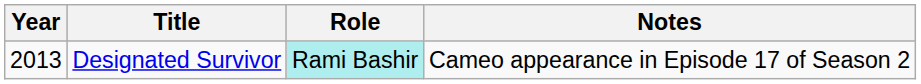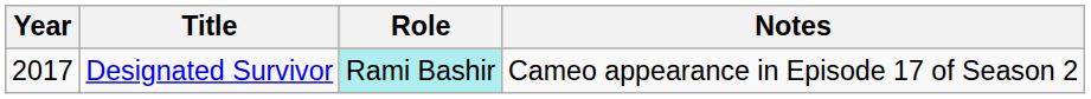 <table class="wikitable">
 <tr>
 <th>Year</th>
 <th>Title</th>
 <th>Role</th>
 <th>Notes</th>
 </tr>
 <tr>
-<td>2013</td>
+<td>2017</td>
 <td><a href='#'>Designated Survivor</a></td>
 <td style="background: paleturquoise;">Rami Bashir</td>
 <td>Cameo appearance in Episode 17 of Season 2</td>
 </tr>
 </table>
